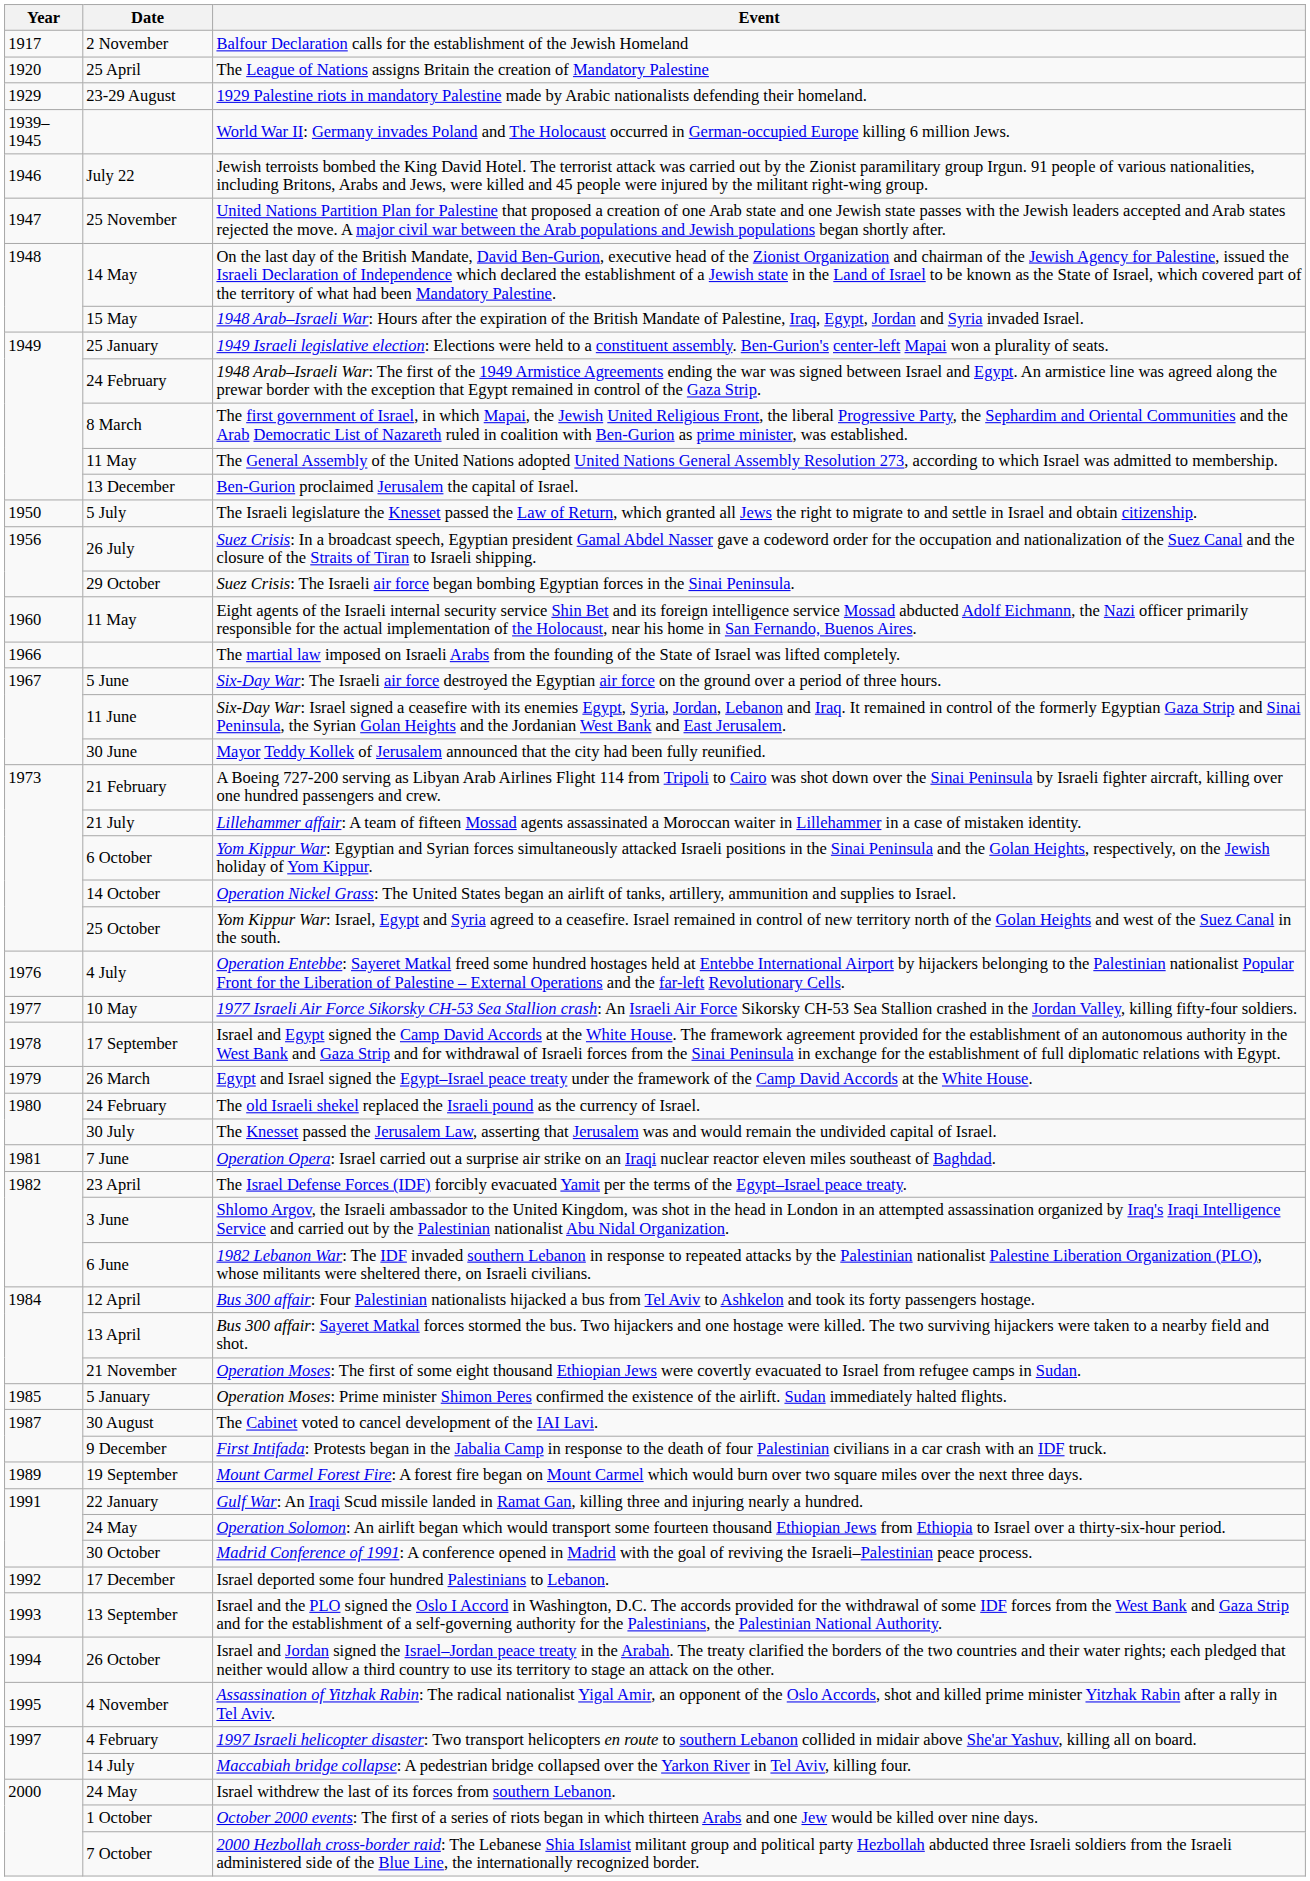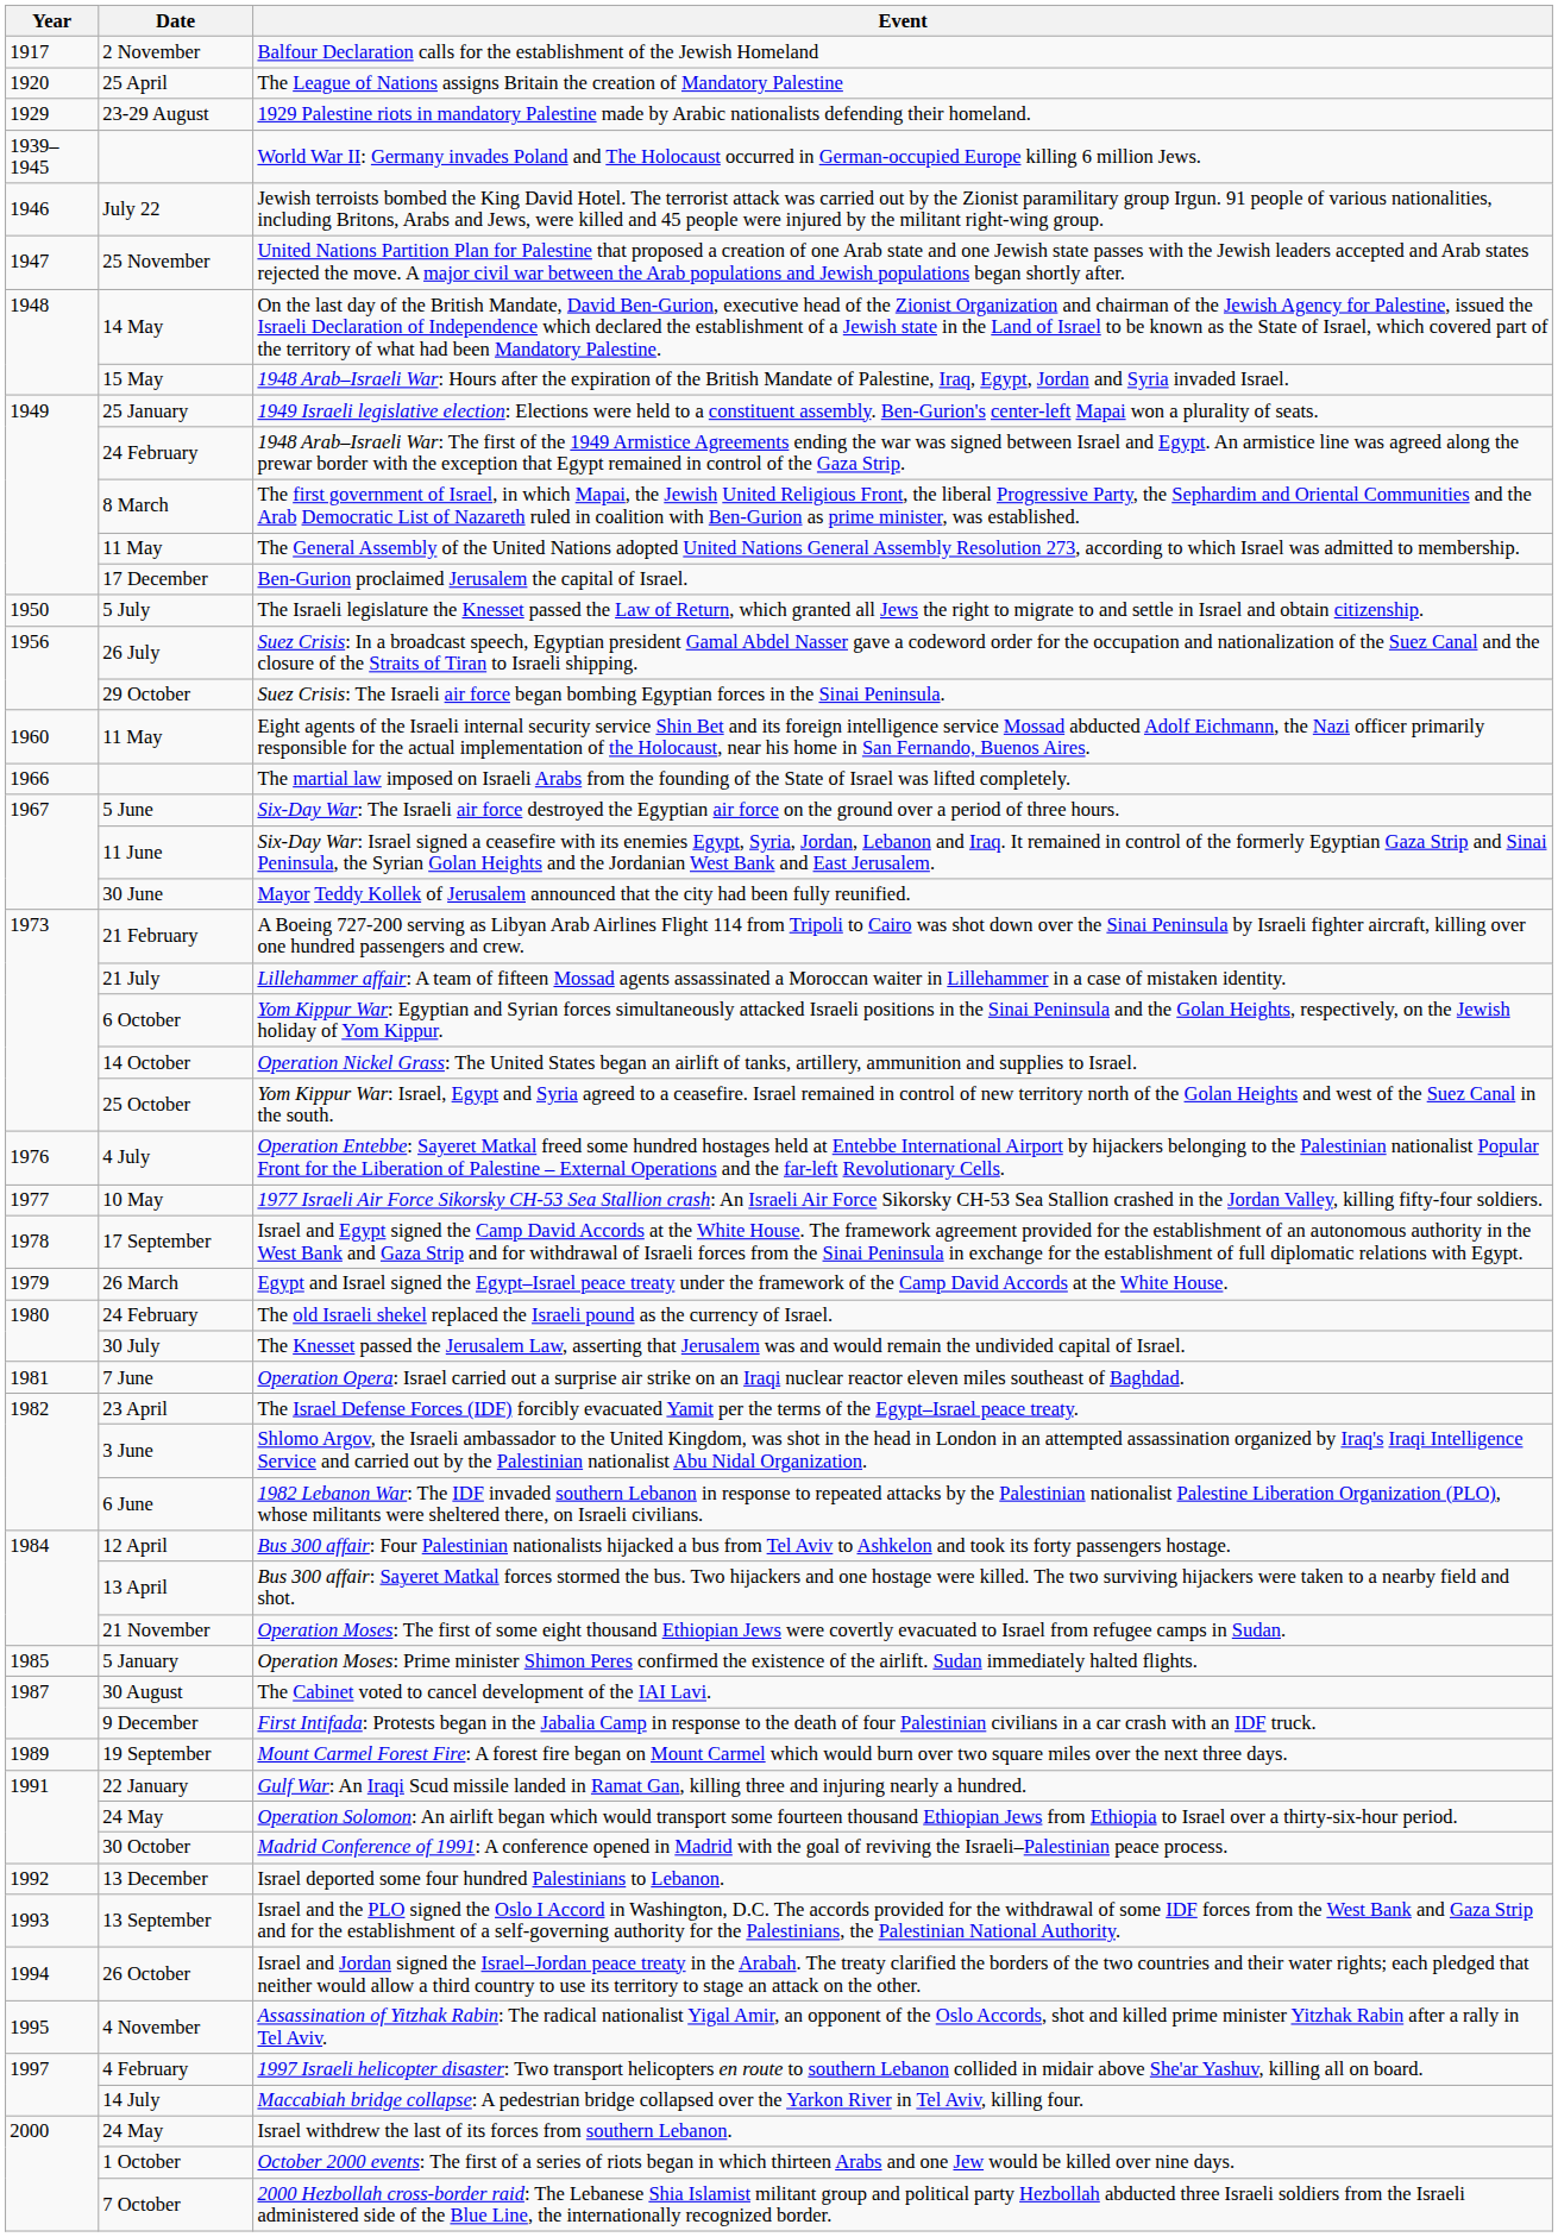 <table class="wikitable" width="100%">
 <tr>
 <th style="width:6%">Year</th>
 <th style="width:10%">Date</th>
 <th>Event</th>
 </tr>
 <tr>
 <td>1917</td>
 <td>2 November</td>
 <td><a href='#'>Balfour Declaration</a> calls for the establishment of the Jewish Homeland</td>
 </tr>
 <tr>
 <td>1920</td>
 <td>25 April</td>
 <td>The <a href='#'>League of Nations</a> assigns Britain the creation of <a href='#'>Mandatory Palestine</a></td>
 </tr>
 <tr>
 <td>1929</td>
 <td>23-29 August</td>
 <td><a href='#'>1929 Palestine riots in mandatory Palestine</a> made by Arabic nationalists defending their homeland.</td>
 </tr>
 <tr>
 <td>1939–1945</td>
 <td></td>
 <td><a href='#'>World War II</a>: <a href='#'>Germany invades Poland</a> and <a href='#'>The Holocaust</a> occurred in <a href='#'>German-occupied Europe</a> killing 6 million Jews.</td>
 </tr>
 <tr>
 <td>1946</td>
 <td>July 22</td>
 <td>Jewish terroists bombed the King David Hotel. The terrorist attack was carried out by the Zionist paramilitary group Irgun. 91 people of various nationalities, including Britons, Arabs and Jews, were killed and 45 people were injured by the militant right-wing group.</td>
 </tr>
 <tr>
 <td>1947</td>
 <td>25 November</td>
 <td><a href='#'>United Nations Partition Plan for Palestine</a> that proposed a creation of one Arab state and one Jewish state passes with the Jewish leaders accepted and Arab states rejected the move. A <a href='#'>major civil war between the Arab populations and Jewish populations</a> began shortly after.</td>
 </tr>
 <tr>
 <td rowspan="2" valign="top">1948</td>
 <td>14 May</td>
 <td>On the last day of the British Mandate, <a href='#'>David Ben-Gurion</a>, executive head of the <a href='#'>Zionist Organization</a> and chairman of the <a href='#'>Jewish Agency for Palestine</a>, issued the <a href='#'>Israeli Declaration of Independence</a> which declared the establishment of a <a href='#'>Jewish state</a> in the <a href='#'>Land of Israel</a> to be known as the State of Israel, which covered part of the territory of what had been <a href='#'>Mandatory Palestine</a>.</td>
 </tr>
 <tr>
 <td>15 May</td>
 <td><em><a href='#'>1948 Arab–Israeli War</a></em>: Hours after the expiration of the British Mandate of Palestine, <a href='#'>Iraq</a>, <a href='#'>Egypt</a>, <a href='#'>Jordan</a> and <a href='#'>Syria</a> invaded Israel.</td>
 </tr>
 <tr>
 <td rowspan="5" valign="top">1949</td>
 <td>25 January</td>
 <td><em><a href='#'>1949 Israeli legislative election</a></em>: Elections were held to a <a href='#'>constituent assembly</a>. <a href='#'>Ben-Gurion's</a> <a href='#'>center-left</a> <a href='#'>Mapai</a> won a plurality of seats.</td>
 </tr>
 <tr>
 <td>24 February</td>
 <td><em>1948 Arab–Israeli War</em>: The first of the <a href='#'>1949 Armistice Agreements</a> ending the war was signed between Israel and <a href='#'>Egypt</a>.  An armistice line was agreed along the prewar border with the exception that Egypt remained in control of the <a href='#'>Gaza Strip</a>.</td>
 </tr>
 <tr>
 <td>8 March</td>
 <td>The <a href='#'>first government of Israel</a>, in which <a href='#'>Mapai</a>, the <a href='#'>Jewish</a> <a href='#'>United Religious Front</a>, the liberal <a href='#'>Progressive Party</a>, the <a href='#'>Sephardim and Oriental Communities</a> and the <a href='#'>Arab</a> <a href='#'>Democratic List of Nazareth</a> ruled in coalition with <a href='#'>Ben-Gurion</a> as <a href='#'>prime minister</a>, was established.</td>
 </tr>
 <tr>
 <td>11 May</td>
 <td>The <a href='#'>General Assembly</a> of the United Nations adopted <a href='#'>United Nations General Assembly Resolution 273</a>, according to which Israel was admitted to membership.</td>
 </tr>
 <tr>
-<td>13 December</td>
+<td>17 December</td>
 <td><a href='#'>Ben-Gurion</a> proclaimed <a href='#'>Jerusalem</a> the capital of Israel.</td>
 </tr>
 <tr>
 <td>1950</td>
 <td>5 July</td>
 <td>The Israeli legislature the <a href='#'>Knesset</a> passed the <a href='#'>Law of Return</a>, which granted all <a href='#'>Jews</a> the right to migrate to and settle in Israel and obtain <a href='#'>citizenship</a>.</td>
 </tr>
 <tr>
 <td rowspan="2" valign="top">1956</td>
 <td>26 July</td>
 <td><em><a href='#'>Suez Crisis</a></em>: In a broadcast speech, Egyptian president <a href='#'>Gamal Abdel Nasser</a> gave a codeword order for the occupation and nationalization of the <a href='#'>Suez Canal</a> and the closure of the <a href='#'>Straits of Tiran</a> to Israeli shipping.</td>
 </tr>
 <tr>
 <td>29 October</td>
 <td><em>Suez Crisis</em>: The Israeli <a href='#'>air force</a> began bombing Egyptian forces in the <a href='#'>Sinai Peninsula</a>.</td>
 </tr>
 <tr>
 <td>1960</td>
 <td>11 May</td>
 <td>Eight agents of the Israeli internal security service <a href='#'>Shin Bet</a> and its foreign intelligence service <a href='#'>Mossad</a> abducted <a href='#'>Adolf Eichmann</a>, the <a href='#'>Nazi</a> officer primarily responsible for the actual implementation of <a href='#'>the Holocaust</a>, near his home in <a href='#'>San Fernando, Buenos Aires</a>.</td>
 </tr>
 <tr>
 <td>1966</td>
 <td></td>
 <td>The <a href='#'>martial law</a> imposed on Israeli <a href='#'>Arabs</a> from the founding of the State of Israel was lifted completely.</td>
 </tr>
 <tr>
 <td rowspan="3" valign="top">1967</td>
 <td>5 June</td>
 <td><em><a href='#'>Six-Day War</a></em>: The Israeli <a href='#'>air force</a> destroyed the Egyptian <a href='#'>air force</a> on the ground over a period of three hours.</td>
 </tr>
 <tr>
 <td>11 June</td>
 <td><em>Six-Day War</em>: Israel signed a ceasefire with its enemies <a href='#'>Egypt</a>, <a href='#'>Syria</a>, <a href='#'>Jordan</a>, <a href='#'>Lebanon</a> and <a href='#'>Iraq</a>.  It remained in control of the formerly Egyptian <a href='#'>Gaza Strip</a> and <a href='#'>Sinai Peninsula</a>, the Syrian <a href='#'>Golan Heights</a> and the Jordanian <a href='#'>West Bank</a> and <a href='#'>East Jerusalem</a>.</td>
 </tr>
 <tr>
 <td>30 June</td>
 <td><a href='#'>Mayor</a> <a href='#'>Teddy Kollek</a> of <a href='#'>Jerusalem</a> announced that the city had been fully reunified.</td>
 </tr>
 <tr>
 <td rowspan="5" valign="top">1973</td>
 <td>21 February</td>
 <td>A Boeing 727-200 serving as Libyan Arab Airlines Flight 114 from <a href='#'>Tripoli</a> to <a href='#'>Cairo</a> was shot down over the <a href='#'>Sinai Peninsula</a> by Israeli fighter aircraft, killing over one hundred passengers and crew.</td>
 </tr>
 <tr>
 <td>21 July</td>
 <td><em><a href='#'>Lillehammer affair</a></em>: A team of fifteen <a href='#'>Mossad</a> agents assassinated a Moroccan waiter in <a href='#'>Lillehammer</a> in a case of mistaken identity.</td>
 </tr>
 <tr>
 <td>6 October</td>
 <td><em><a href='#'>Yom Kippur War</a></em>: Egyptian and Syrian forces simultaneously attacked Israeli positions in the <a href='#'>Sinai Peninsula</a> and the <a href='#'>Golan Heights</a>, respectively, on the <a href='#'>Jewish</a> holiday of <a href='#'>Yom Kippur</a>.</td>
 </tr>
 <tr>
 <td>14 October</td>
 <td><em><a href='#'>Operation Nickel Grass</a></em>: The United States began an airlift of tanks, artillery, ammunition and supplies to Israel.</td>
 </tr>
 <tr>
 <td>25 October</td>
 <td><em>Yom Kippur War</em>: Israel, <a href='#'>Egypt</a> and <a href='#'>Syria</a> agreed to a ceasefire.  Israel remained in control of new territory north of the <a href='#'>Golan Heights</a> and west of the <a href='#'>Suez Canal</a> in the south.</td>
 </tr>
 <tr>
 <td>1976</td>
 <td>4 July</td>
 <td><em><a href='#'>Operation Entebbe</a></em>: <a href='#'>Sayeret Matkal</a> freed some hundred hostages held at <a href='#'>Entebbe International Airport</a> by hijackers belonging to the <a href='#'>Palestinian</a> nationalist <a href='#'>Popular Front for the Liberation of Palestine – External Operations</a> and the <a href='#'>far-left</a> <a href='#'>Revolutionary Cells</a>.</td>
 </tr>
 <tr>
 <td>1977</td>
 <td>10 May</td>
 <td><em><a href='#'>1977 Israeli Air Force Sikorsky CH-53 Sea Stallion crash</a></em>: An <a href='#'>Israeli Air Force</a> Sikorsky CH-53 Sea Stallion crashed in the <a href='#'>Jordan Valley</a>, killing fifty-four soldiers.</td>
 </tr>
 <tr>
 <td>1978</td>
 <td>17 September</td>
 <td>Israel and <a href='#'>Egypt</a> signed the <a href='#'>Camp David Accords</a> at the <a href='#'>White House</a>.  The framework agreement provided for the establishment of an autonomous authority in the <a href='#'>West Bank</a> and <a href='#'>Gaza Strip</a> and for withdrawal of Israeli forces from the <a href='#'>Sinai Peninsula</a> in exchange for the establishment of full diplomatic relations with Egypt.</td>
 </tr>
 <tr>
 <td>1979</td>
 <td>26 March</td>
 <td><a href='#'>Egypt</a> and Israel signed the <a href='#'>Egypt–Israel peace treaty</a> under the framework of the <a href='#'>Camp David Accords</a> at the <a href='#'>White House</a>.</td>
 </tr>
 <tr>
 <td rowspan="2" valign="top">1980</td>
 <td>24 February</td>
 <td>The <a href='#'>old Israeli shekel</a> replaced the <a href='#'>Israeli pound</a> as the currency of Israel.</td>
 </tr>
 <tr>
 <td>30 July</td>
 <td>The <a href='#'>Knesset</a> passed the <a href='#'>Jerusalem Law</a>, asserting that <a href='#'>Jerusalem</a> was and would remain the undivided capital of Israel.</td>
 </tr>
 <tr>
 <td>1981</td>
 <td>7 June</td>
 <td><em><a href='#'>Operation Opera</a></em>: Israel carried out a surprise air strike on an <a href='#'>Iraqi</a> nuclear reactor eleven miles southeast of <a href='#'>Baghdad</a>.</td>
 </tr>
 <tr>
 <td rowspan="3" valign="top">1982</td>
 <td>23 April</td>
 <td>The <a href='#'>Israel Defense Forces (IDF)</a> forcibly evacuated <a href='#'>Yamit</a> per the terms of the <a href='#'>Egypt–Israel peace treaty</a>.</td>
 </tr>
 <tr>
 <td>3 June</td>
 <td><a href='#'>Shlomo Argov</a>, the Israeli ambassador to the United Kingdom, was shot in the head in London in an attempted assassination organized by <a href='#'>Iraq's</a> <a href='#'>Iraqi Intelligence Service</a> and carried out by the <a href='#'>Palestinian</a> nationalist <a href='#'>Abu Nidal Organization</a>.</td>
 </tr>
 <tr>
 <td>6 June</td>
 <td><em><a href='#'>1982 Lebanon War</a></em>: The <a href='#'>IDF</a> invaded <a href='#'>southern Lebanon</a> in response to repeated attacks by the <a href='#'>Palestinian</a> nationalist <a href='#'>Palestine Liberation Organization (PLO)</a>, whose militants were sheltered there, on Israeli civilians.</td>
 </tr>
 <tr>
 <td rowspan="3" valign="top">1984</td>
 <td>12 April</td>
 <td><em><a href='#'>Bus 300 affair</a></em>: Four <a href='#'>Palestinian</a> nationalists hijacked a bus from <a href='#'>Tel Aviv</a> to <a href='#'>Ashkelon</a> and took its forty passengers hostage.</td>
 </tr>
 <tr>
 <td>13 April</td>
 <td><em>Bus 300 affair</em>: <a href='#'>Sayeret Matkal</a> forces stormed the bus.  Two hijackers and one hostage were killed.  The two surviving hijackers were taken to a nearby field and shot.</td>
 </tr>
 <tr>
 <td>21 November</td>
 <td><em><a href='#'>Operation Moses</a></em>: The first of some eight thousand <a href='#'>Ethiopian Jews</a> were covertly evacuated to Israel from refugee camps in <a href='#'>Sudan</a>.</td>
 </tr>
 <tr>
 <td>1985</td>
 <td>5 January</td>
 <td><em>Operation Moses</em>: Prime minister <a href='#'>Shimon Peres</a> confirmed the existence of the airlift. <a href='#'>Sudan</a> immediately halted flights.</td>
 </tr>
 <tr>
 <td rowspan="2" valign="top">1987</td>
 <td>30 August</td>
 <td>The <a href='#'>Cabinet</a> voted to cancel development of the <a href='#'>IAI Lavi</a>.</td>
 </tr>
 <tr>
 <td>9 December</td>
 <td><em><a href='#'>First Intifada</a></em>: Protests began in the <a href='#'>Jabalia Camp</a> in response to the death of four <a href='#'>Palestinian</a> civilians in a car crash with an <a href='#'>IDF</a> truck.</td>
 </tr>
 <tr>
 <td>1989</td>
 <td>19 September</td>
 <td><em><a href='#'>Mount Carmel Forest Fire</a></em>: A forest fire began on <a href='#'>Mount Carmel</a> which would burn over two square miles over the next three days.</td>
 </tr>
 <tr>
 <td rowspan="3" valign="top">1991</td>
 <td>22 January</td>
 <td><em><a href='#'>Gulf War</a></em>: An <a href='#'>Iraqi</a> Scud missile landed in <a href='#'>Ramat Gan</a>, killing three and injuring nearly a hundred.</td>
 </tr>
 <tr>
 <td>24 May</td>
 <td><em><a href='#'>Operation Solomon</a></em>: An airlift began which would transport some fourteen thousand <a href='#'>Ethiopian Jews</a> from <a href='#'>Ethiopia</a> to Israel over a thirty-six-hour period.</td>
 </tr>
 <tr>
 <td>30 October</td>
 <td><em><a href='#'>Madrid Conference of 1991</a></em>: A conference opened in <a href='#'>Madrid</a> with the goal of reviving the Israeli–<a href='#'>Palestinian</a> peace process.</td>
 </tr>
 <tr>
 <td>1992</td>
-<td>17 December</td>
+<td>13 December</td>
 <td>Israel deported some four hundred <a href='#'>Palestinians</a> to <a href='#'>Lebanon</a>.</td>
 </tr>
 <tr>
 <td>1993</td>
 <td>13 September</td>
 <td>Israel and the <a href='#'>PLO</a> signed the <a href='#'>Oslo I Accord</a> in Washington, D.C.  The accords provided for the withdrawal of some <a href='#'>IDF</a> forces from the <a href='#'>West Bank</a> and <a href='#'>Gaza Strip</a> and for the establishment of a self-governing authority for the <a href='#'>Palestinians</a>, the <a href='#'>Palestinian National Authority</a>.</td>
 </tr>
 <tr>
 <td>1994</td>
 <td>26 October</td>
 <td>Israel and <a href='#'>Jordan</a> signed the <a href='#'>Israel–Jordan peace treaty</a> in the <a href='#'>Arabah</a>.  The treaty clarified the borders of the two countries and their water rights; each pledged that neither would allow a third country to use its territory to stage an attack on the other.</td>
 </tr>
 <tr>
 <td>1995</td>
 <td>4 November</td>
 <td><em><a href='#'>Assassination of Yitzhak Rabin</a></em>: The radical nationalist <a href='#'>Yigal Amir</a>, an opponent of the <a href='#'>Oslo Accords</a>, shot and killed prime minister <a href='#'>Yitzhak Rabin</a> after a rally in <a href='#'>Tel Aviv</a>.</td>
 </tr>
 <tr>
 <td rowspan="2" valign="top">1997</td>
 <td>4 February</td>
 <td><em><a href='#'>1997 Israeli helicopter disaster</a></em>: Two transport helicopters <em>en route</em> to <a href='#'>southern Lebanon</a> collided in midair above <a href='#'>She'ar Yashuv</a>, killing all on board.</td>
 </tr>
 <tr>
 <td>14 July</td>
 <td><em><a href='#'>Maccabiah bridge collapse</a></em>: A pedestrian bridge collapsed over the <a href='#'>Yarkon River</a> in <a href='#'>Tel Aviv</a>, killing four.</td>
 </tr>
 <tr>
 <td rowspan="3" valign="top">2000</td>
 <td>24 May</td>
 <td>Israel withdrew the last of its forces from <a href='#'>southern Lebanon</a>.</td>
 </tr>
 <tr>
 <td>1 October</td>
 <td><em><a href='#'>October 2000 events</a></em>: The first of a series of riots began in which thirteen <a href='#'>Arabs</a> and one <a href='#'>Jew</a> would be killed over nine days.</td>
 </tr>
 <tr>
 <td>7 October</td>
 <td><em><a href='#'>2000 Hezbollah cross-border raid</a></em>: The Lebanese <a href='#'>Shia Islamist</a> militant group and political party <a href='#'>Hezbollah</a> abducted three Israeli soldiers from the Israeli administered side of the <a href='#'>Blue Line</a>, the internationally recognized border.</td>
 </tr>
 </table>
